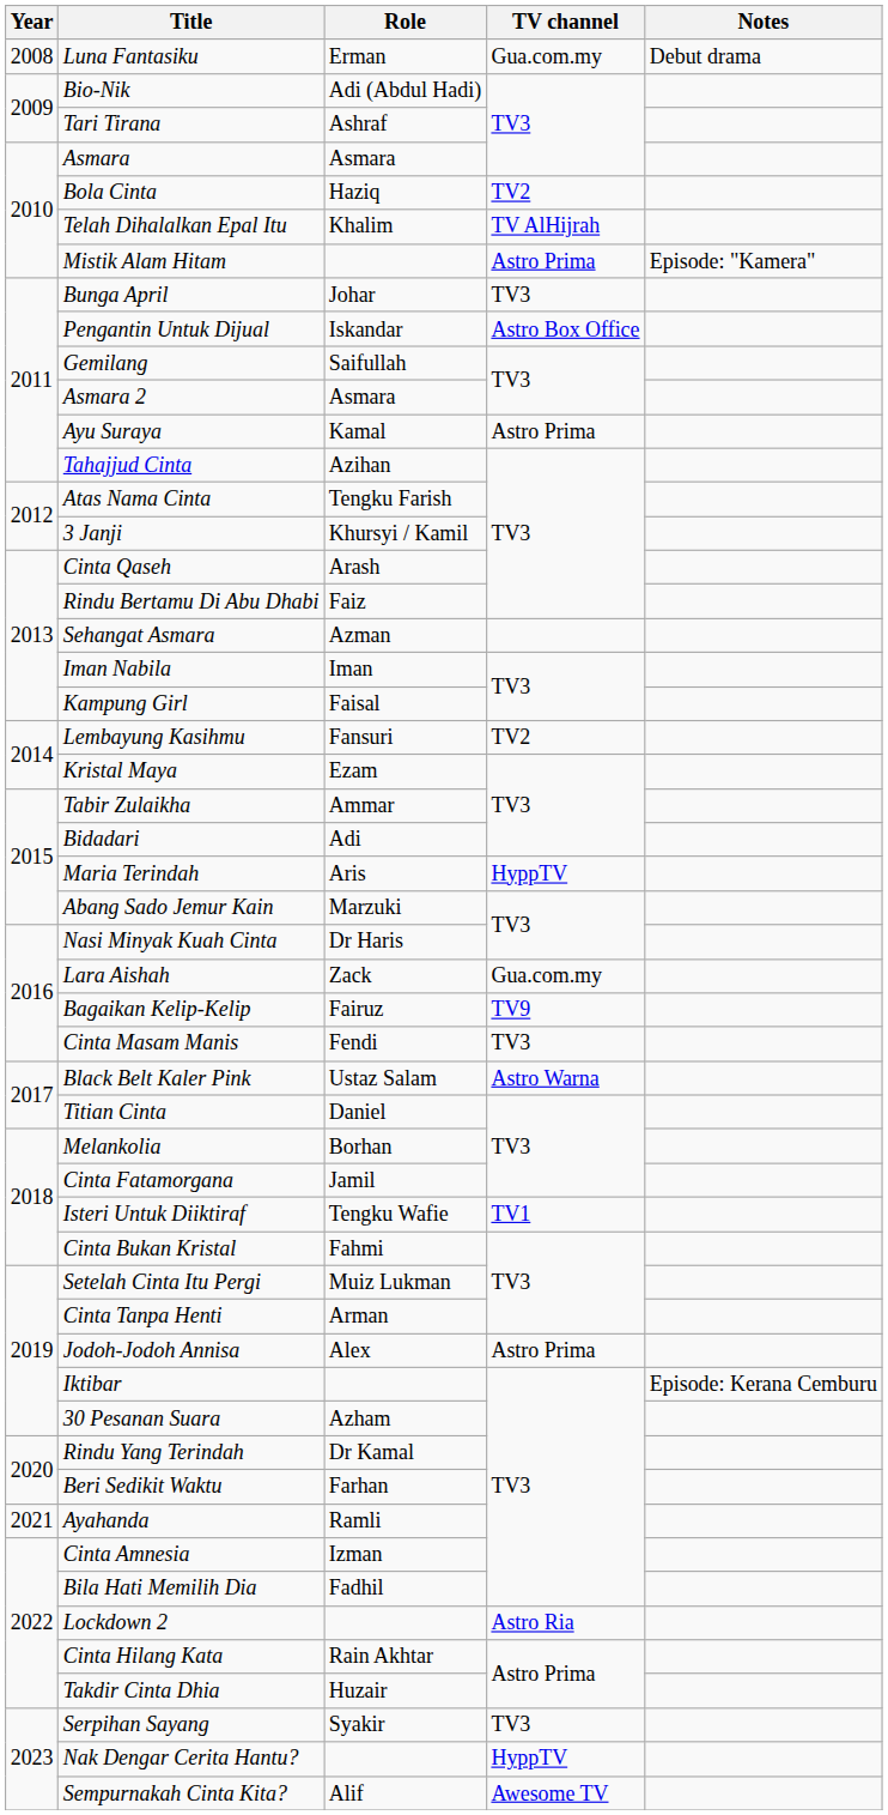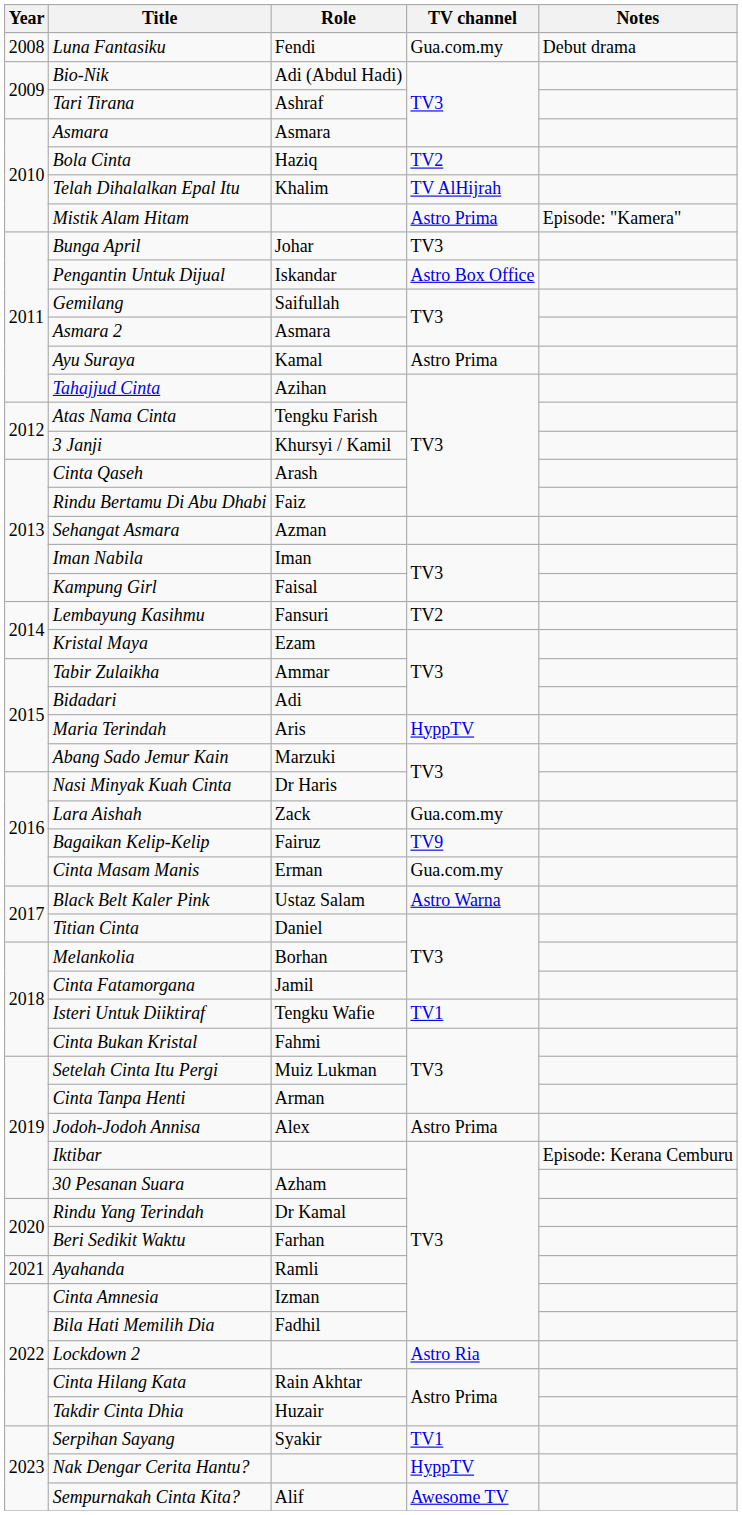 <table class="wikitable">
 <tr>
 <th>Year</th>
 <th>Title</th>
 <th>Role</th>
 <th>TV channel</th>
 <th>Notes</th>
 </tr>
 <tr>
 <td>2008</td>
 <td><em>Luna Fantasiku</em></td>
-<td>Erman</td>
+<td>Fendi</td>
 <td>Gua.com.my</td>
 <td>Debut drama</td>
 </tr>
 <tr>
 <td rowspan="2">2009</td>
 <td><em>Bio-Nik</em></td>
 <td>Adi (Abdul Hadi)</td>
 <td rowspan="3"><a href='#'>TV3</a></td>
 <td></td>
 </tr>
 <tr>
 <td><em>Tari Tirana</em></td>
 <td>Ashraf</td>
 <td></td>
 </tr>
 <tr>
 <td rowspan="4">2010</td>
 <td><em>Asmara</em></td>
 <td>Asmara</td>
 <td></td>
 </tr>
 <tr>
 <td><em>Bola Cinta</em></td>
 <td>Haziq</td>
 <td><a href='#'>TV2</a></td>
 <td></td>
 </tr>
 <tr>
 <td><em>Telah Dihalalkan Epal Itu</em></td>
 <td>Khalim</td>
 <td><a href='#'>TV AlHijrah</a></td>
 <td></td>
 </tr>
 <tr>
 <td><em>Mistik Alam Hitam</em></td>
 <td></td>
 <td><a href='#'>Astro Prima</a></td>
 <td>Episode: "Kamera"</td>
 </tr>
 <tr>
 <td rowspan="6">2011</td>
 <td><em>Bunga April</em></td>
 <td>Johar</td>
 <td>TV3</td>
 <td></td>
 </tr>
 <tr>
 <td><em>Pengantin Untuk Dijual</em></td>
 <td>Iskandar</td>
 <td><a href='#'>Astro Box Office</a></td>
 <td></td>
 </tr>
 <tr>
 <td><em>Gemilang</em></td>
 <td>Saifullah</td>
 <td rowspan="2">TV3</td>
 <td></td>
 </tr>
 <tr>
 <td><em>Asmara 2</em></td>
 <td>Asmara</td>
 <td></td>
 </tr>
 <tr>
 <td><em>Ayu Suraya</em></td>
 <td>Kamal</td>
 <td>Astro Prima</td>
 <td></td>
 </tr>
 <tr>
 <td><em><a href='#'>Tahajjud Cinta</a></em></td>
 <td>Azihan</td>
 <td rowspan="5">TV3</td>
 <td></td>
 </tr>
 <tr>
 <td rowspan="2">2012</td>
 <td><em>Atas Nama Cinta</em></td>
 <td>Tengku Farish</td>
 <td></td>
 </tr>
 <tr>
 <td><em>3 Janji</em></td>
 <td>Khursyi / Kamil</td>
 <td></td>
 </tr>
 <tr>
 <td rowspan="5">2013</td>
 <td><em>Cinta Qaseh</em></td>
 <td>Arash</td>
 <td></td>
 </tr>
 <tr>
 <td><em>Rindu Bertamu Di Abu Dhabi</em></td>
 <td>Faiz</td>
 <td></td>
 </tr>
 <tr>
 <td><em>Sehangat Asmara</em></td>
 <td>Azman</td>
 <td></td>
 <td></td>
 </tr>
 <tr>
 <td><em>Iman Nabila</em></td>
 <td>Iman</td>
 <td rowspan="2">TV3</td>
 <td></td>
 </tr>
 <tr>
 <td><em>Kampung Girl</em></td>
 <td>Faisal</td>
 <td></td>
 </tr>
 <tr>
 <td rowspan="2">2014</td>
 <td><em>Lembayung Kasihmu</em></td>
 <td>Fansuri</td>
 <td>TV2</td>
 <td></td>
 </tr>
 <tr>
 <td><em>Kristal Maya</em></td>
 <td>Ezam</td>
 <td rowspan="3">TV3</td>
 <td></td>
 </tr>
 <tr>
 <td rowspan="4">2015</td>
 <td><em>Tabir Zulaikha</em></td>
 <td>Ammar</td>
 <td></td>
 </tr>
 <tr>
 <td><em>Bidadari</em></td>
 <td>Adi</td>
 <td></td>
 </tr>
 <tr>
 <td><em>Maria Terindah</em></td>
 <td>Aris</td>
 <td><a href='#'>HyppTV</a></td>
 <td></td>
 </tr>
 <tr>
 <td><em>Abang Sado Jemur Kain</em></td>
 <td>Marzuki</td>
 <td rowspan="2">TV3</td>
 <td></td>
 </tr>
 <tr>
 <td rowspan="4">2016</td>
 <td><em>Nasi Minyak Kuah Cinta</em></td>
 <td>Dr Haris</td>
 <td></td>
 </tr>
 <tr>
 <td><em>Lara Aishah</em></td>
 <td>Zack</td>
 <td>Gua.com.my</td>
 <td></td>
 </tr>
 <tr>
 <td><em>Bagaikan Kelip-Kelip</em></td>
 <td>Fairuz</td>
 <td><a href='#'>TV9</a></td>
 <td></td>
 </tr>
 <tr>
 <td><em>Cinta Masam Manis</em></td>
-<td>Fendi</td>
-<td>TV3</td>
+<td>Erman</td>
+<td>Gua.com.my</td>
 <td></td>
 </tr>
 <tr>
 <td rowspan="2">2017</td>
 <td><em>Black Belt Kaler Pink</em></td>
 <td>Ustaz Salam</td>
 <td><a href='#'>Astro Warna</a></td>
 <td></td>
 </tr>
 <tr>
 <td><em>Titian Cinta</em></td>
 <td>Daniel</td>
 <td rowspan="3">TV3</td>
 <td></td>
 </tr>
 <tr>
 <td rowspan="4">2018</td>
 <td><em>Melankolia</em></td>
 <td>Borhan</td>
 <td></td>
 </tr>
 <tr>
 <td><em>Cinta Fatamorgana</em></td>
 <td>Jamil</td>
 <td></td>
 </tr>
 <tr>
 <td><em>Isteri Untuk Diiktiraf</em></td>
 <td>Tengku Wafie</td>
 <td><a href='#'>TV1</a></td>
 <td></td>
 </tr>
 <tr>
 <td><em>Cinta Bukan Kristal</em></td>
 <td>Fahmi</td>
 <td rowspan="3">TV3</td>
 <td></td>
 </tr>
 <tr>
 <td rowspan="5">2019</td>
 <td><em>Setelah Cinta Itu Pergi</em></td>
 <td>Muiz Lukman</td>
 <td></td>
 </tr>
 <tr>
 <td><em>Cinta Tanpa Henti</em></td>
 <td>Arman</td>
 <td></td>
 </tr>
 <tr>
 <td><em>Jodoh-Jodoh Annisa</em></td>
 <td>Alex</td>
 <td>Astro Prima</td>
 <td></td>
 </tr>
 <tr>
 <td><em>Iktibar</em></td>
 <td></td>
 <td rowspan="7">TV3</td>
 <td>Episode: Kerana Cemburu</td>
 </tr>
 <tr>
 <td><em>30 Pesanan Suara</em></td>
 <td>Azham</td>
 <td></td>
 </tr>
 <tr>
 <td rowspan="2">2020</td>
 <td><em>Rindu Yang Terindah</em></td>
 <td>Dr Kamal</td>
 <td></td>
 </tr>
 <tr>
 <td><em>Beri Sedikit Waktu</em></td>
 <td>Farhan</td>
 <td></td>
 </tr>
 <tr>
 <td>2021</td>
 <td><em>Ayahanda</em></td>
 <td>Ramli</td>
 <td></td>
 </tr>
 <tr>
 <td rowspan="5">2022</td>
 <td><em>Cinta Amnesia</em></td>
 <td>Izman</td>
 <td></td>
 </tr>
 <tr>
 <td><em>Bila Hati Memilih Dia</em></td>
 <td>Fadhil</td>
 <td></td>
 </tr>
 <tr>
 <td><em>Lockdown 2</em></td>
 <td></td>
 <td><a href='#'>Astro Ria</a></td>
 <td></td>
 </tr>
 <tr>
 <td><em>Cinta Hilang Kata</em></td>
 <td>Rain Akhtar</td>
 <td rowspan="2">Astro Prima</td>
 <td></td>
 </tr>
 <tr>
 <td><em>Takdir Cinta Dhia</em></td>
 <td>Huzair</td>
 <td></td>
 </tr>
 <tr>
 <td rowspan="3">2023</td>
 <td><em>Serpihan Sayang</em></td>
 <td>Syakir</td>
-<td>TV3</td>
+<td><a href='#'>TV1</a></td>
 <td></td>
 </tr>
 <tr>
 <td><em>Nak Dengar Cerita Hantu?</em></td>
 <td></td>
 <td><a href='#'>HyppTV</a></td>
 <td></td>
 </tr>
 <tr>
 <td><em>Sempurnakah Cinta Kita?</em></td>
 <td>Alif</td>
 <td><a href='#'>Awesome TV</a></td>
 <td></td>
 </tr>
 </table>
